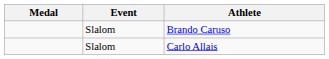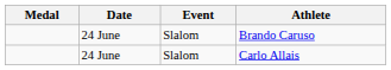 <table class="wikitable sortable" width=55% style="font-size:100%; text-align:left;">
 <tr>
 <th>Medal</th>
+<th>Date</th>
 <th>Event</th>
 <th>Athlete</th>
 </tr>
 <tr>
 <td></td>
+<td>24 June</td>
 <td>Slalom</td>
 <td><a href='#'>Brando Caruso</a></td>
 </tr>
 <tr>
 <td></td>
+<td>24 June</td>
 <td>Slalom</td>
 <td><a href='#'>Carlo Allais</a></td>
 </tr>
 </table>
